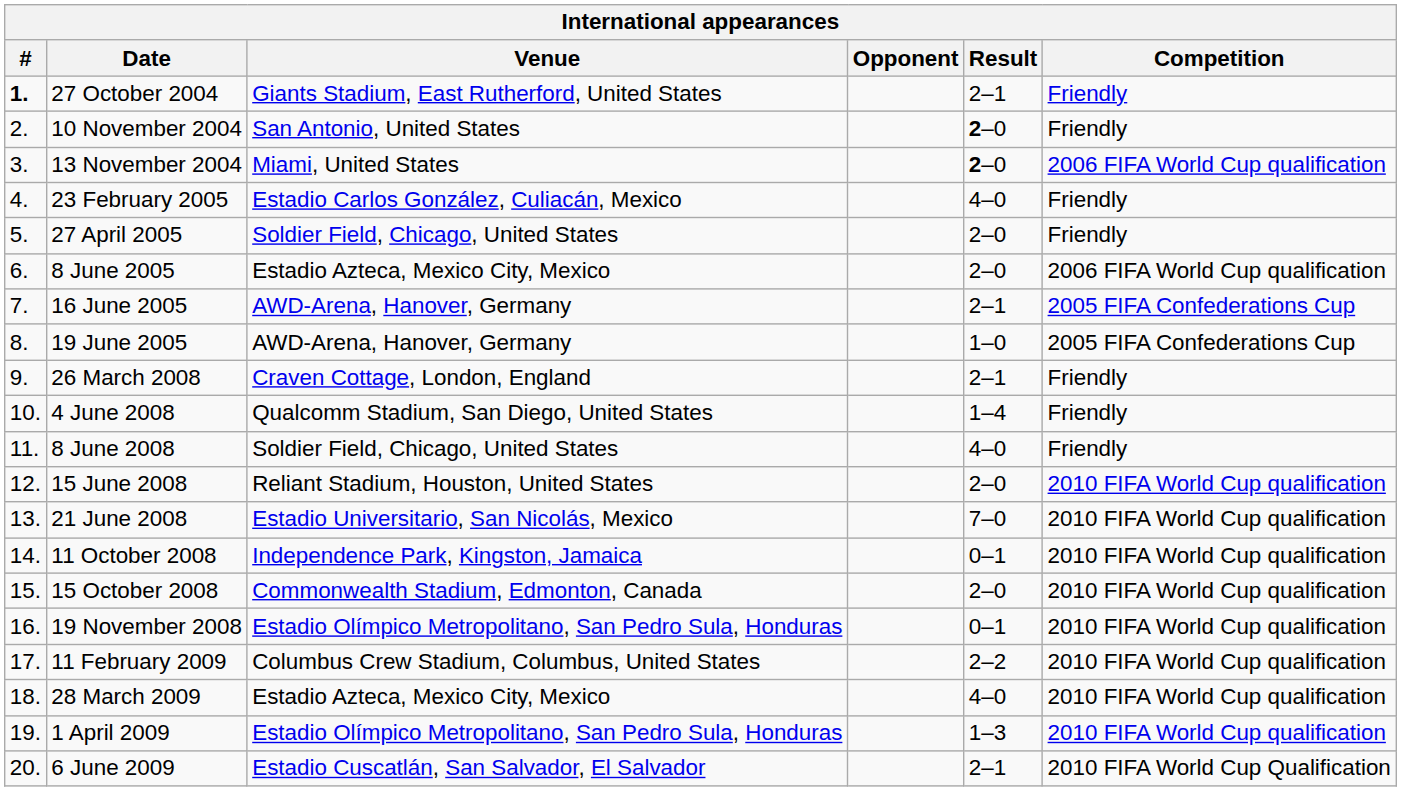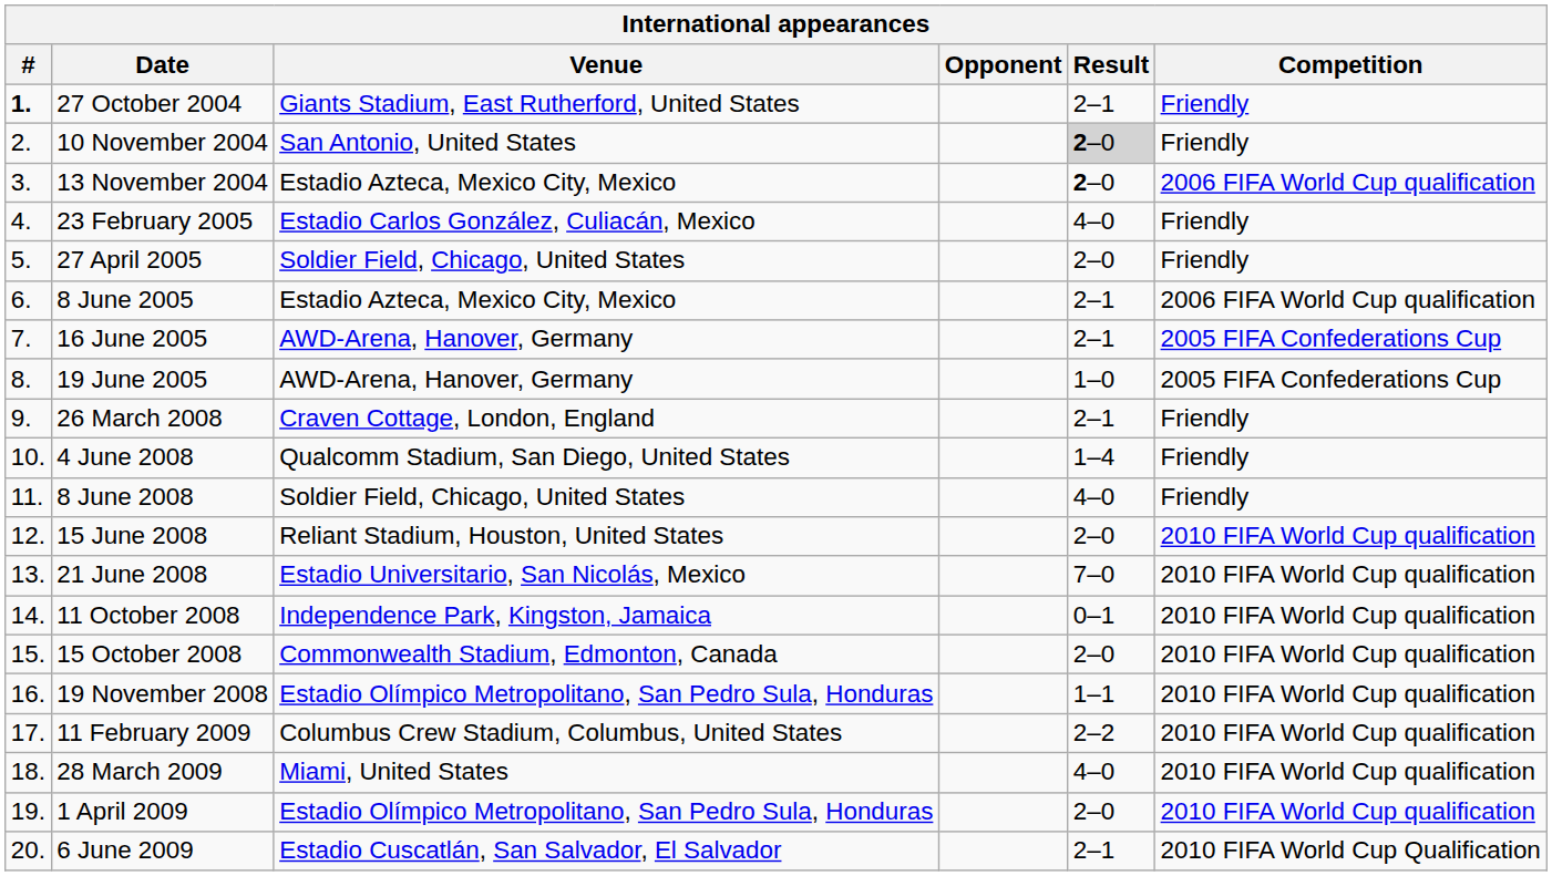 <table class="wikitable collapsible collapsed">
 <tr>
 <th colspan="7"><strong>International appearances</strong></th>
 </tr>
 <tr>
 <th>#</th>
 <th>Date</th>
 <th>Venue</th>
 <th>Opponent</th>
 <th>Result</th>
 <th>Competition</th>
 </tr>
 <tr>
 <td><strong>1.</strong></td>
 <td>27 October 2004</td>
 <td><a href='#'>Giants Stadium</a>, <a href='#'>East Rutherford</a>, United States</td>
 <td></td>
 <td>2–1</td>
 <td><a href='#'>Friendly</a></td>
 </tr>
 <tr>
 <td>2.</td>
 <td>10 November 2004</td>
 <td><a href='#'>San Antonio</a>, United States</td>
 <td></td>
-<td><strong>2</strong>–0</td>
+<td style="background: lightgrey;"><strong>2</strong>–0</td>
 <td>Friendly</td>
 </tr>
 <tr>
 <td>3.</td>
 <td>13 November 2004</td>
-<td><a href='#'>Miami</a>, United States</td>
+<td>Estadio Azteca, Mexico City, Mexico</td>
 <td></td>
 <td><strong>2</strong>–0</td>
 <td><a href='#'>2006 FIFA World Cup qualification</a></td>
 </tr>
 <tr>
 <td>4.</td>
 <td>23 February 2005</td>
 <td><a href='#'>Estadio Carlos González</a>, <a href='#'>Culiacán</a>, Mexico</td>
 <td></td>
 <td>4–0</td>
 <td>Friendly</td>
 </tr>
 <tr>
 <td>5.</td>
 <td>27 April 2005</td>
 <td><a href='#'>Soldier Field</a>, <a href='#'>Chicago</a>, United States</td>
 <td></td>
 <td>2–0</td>
 <td>Friendly</td>
 </tr>
 <tr>
 <td>6.</td>
 <td>8 June 2005</td>
 <td>Estadio Azteca, Mexico City, Mexico</td>
 <td></td>
-<td>2–0</td>
+<td>2–1</td>
 <td>2006 FIFA World Cup qualification</td>
 </tr>
 <tr>
 <td>7.</td>
 <td>16 June 2005</td>
 <td><a href='#'>AWD-Arena</a>, <a href='#'>Hanover</a>, Germany</td>
 <td></td>
 <td>2–1</td>
 <td><a href='#'>2005 FIFA Confederations Cup</a></td>
 </tr>
 <tr>
 <td>8.</td>
 <td>19 June 2005</td>
 <td>AWD-Arena, Hanover, Germany</td>
 <td></td>
 <td>1–0</td>
 <td>2005 FIFA Confederations Cup</td>
 </tr>
 <tr>
 <td>9.</td>
 <td>26 March 2008</td>
 <td><a href='#'>Craven Cottage</a>, London, England</td>
 <td></td>
 <td>2–1</td>
 <td>Friendly</td>
 </tr>
 <tr>
 <td>10.</td>
 <td>4 June 2008</td>
 <td>Qualcomm Stadium, San Diego, United States</td>
 <td></td>
 <td>1–4</td>
 <td>Friendly</td>
 </tr>
 <tr>
 <td>11.</td>
 <td>8 June 2008</td>
 <td>Soldier Field, Chicago, United States</td>
 <td></td>
 <td>4–0</td>
 <td>Friendly</td>
 </tr>
 <tr>
 <td>12.</td>
 <td>15 June 2008</td>
 <td>Reliant Stadium, Houston, United States</td>
 <td></td>
 <td>2–0</td>
 <td><a href='#'>2010 FIFA World Cup qualification</a></td>
 </tr>
 <tr>
 <td>13.</td>
 <td>21 June 2008</td>
 <td><a href='#'>Estadio Universitario</a>, <a href='#'>San Nicolás</a>, Mexico</td>
 <td></td>
 <td>7–0</td>
 <td>2010 FIFA World Cup qualification</td>
 </tr>
 <tr>
 <td>14.</td>
 <td>11 October 2008</td>
 <td><a href='#'>Independence Park</a>, <a href='#'>Kingston, Jamaica</a></td>
 <td></td>
 <td>0–1</td>
 <td>2010 FIFA World Cup qualification</td>
 </tr>
 <tr>
 <td>15.</td>
 <td>15 October 2008</td>
 <td><a href='#'>Commonwealth Stadium</a>, <a href='#'>Edmonton</a>, Canada</td>
 <td></td>
 <td>2–0</td>
 <td>2010 FIFA World Cup qualification</td>
 </tr>
 <tr>
 <td>16.</td>
 <td>19 November 2008</td>
 <td><a href='#'>Estadio Olímpico Metropolitano</a>, <a href='#'>San Pedro Sula</a>, <a href='#'>Honduras</a></td>
 <td></td>
-<td>0–1</td>
+<td>1–1</td>
 <td>2010 FIFA World Cup qualification</td>
 </tr>
 <tr>
 <td>17.</td>
 <td>11 February 2009</td>
 <td>Columbus Crew Stadium, Columbus, United States</td>
 <td></td>
 <td>2–2</td>
 <td>2010 FIFA World Cup qualification</td>
 </tr>
 <tr>
 <td>18.</td>
 <td>28 March 2009</td>
-<td>Estadio Azteca, Mexico City, Mexico</td>
+<td><a href='#'>Miami</a>, United States</td>
 <td></td>
 <td>4–0</td>
 <td>2010 FIFA World Cup qualification</td>
 </tr>
 <tr>
 <td>19.</td>
 <td>1 April 2009</td>
 <td><a href='#'>Estadio Olímpico Metropolitano</a>, <a href='#'>San Pedro Sula</a>, <a href='#'>Honduras</a></td>
 <td></td>
-<td>1–3</td>
+<td>2–0</td>
 <td><a href='#'>2010 FIFA World Cup qualification</a></td>
 </tr>
 <tr>
 <td>20.</td>
 <td>6 June 2009</td>
 <td><a href='#'>Estadio Cuscatlán</a>, <a href='#'>San Salvador</a>, <a href='#'>El Salvador</a></td>
 <td></td>
 <td>2–1</td>
 <td>2010 FIFA World Cup Qualification</td>
 </tr>
 </table>
